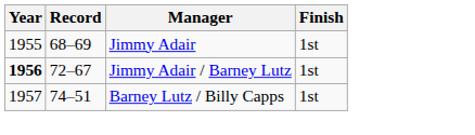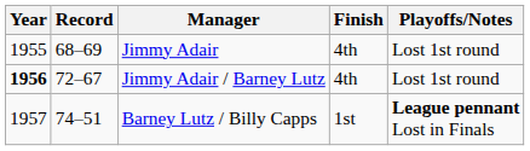 <table class="wikitable">
 <tr>
 <th>Year</th>
 <th>Record</th>
 <th>Manager</th>
 <th>Finish</th>
+<th>Playoffs/Notes</th>
 </tr>
 <tr>
 <td>1955</td>
 <td>68–69</td>
 <td><a href='#'>Jimmy Adair</a></td>
-<td>1st</td>
+<td>4th</td>
+<td>Lost 1st round</td>
 </tr>
 <tr>
 <td><strong>1956</strong></td>
 <td>72–67</td>
 <td><a href='#'>Jimmy Adair</a> / <a href='#'>Barney Lutz</a></td>
-<td>1st</td>
+<td>4th</td>
+<td>Lost 1st round</td>
 </tr>
 <tr>
 <td>1957</td>
 <td>74–51</td>
 <td><a href='#'>Barney Lutz</a> / Billy Capps</td>
 <td>1st</td>
+<td><strong>League pennant</strong><br>Lost in Finals</td>
 </tr>
 </table>
